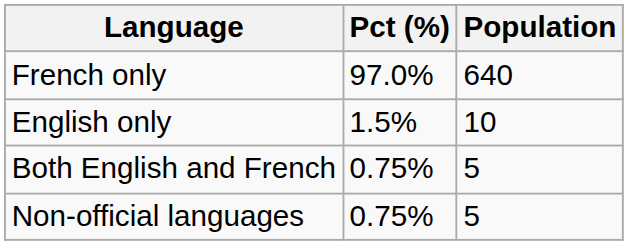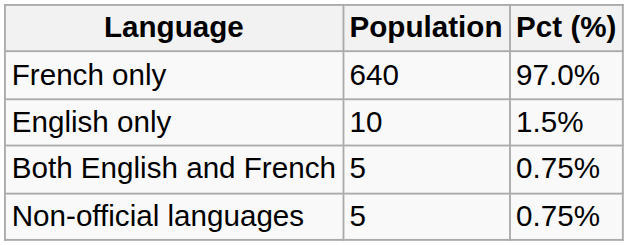 <table class="wikitable">
 <tr>
 <th>Language</th>
+<th>Population</th>
 <th>Pct (%)</th>
-<th>Population</th>
 </tr>
 <tr>
 <td>French only</td>
+<td>640</td>
 <td>97.0%</td>
-<td>640</td>
 </tr>
 <tr>
 <td>English only</td>
+<td>10</td>
 <td>1.5%</td>
-<td>10</td>
 </tr>
 <tr>
 <td>Both English and French</td>
+<td>5</td>
 <td>0.75%</td>
-<td>5</td>
 </tr>
 <tr>
 <td>Non-official languages</td>
+<td>5</td>
 <td>0.75%</td>
-<td>5</td>
 </tr>
 </table>
